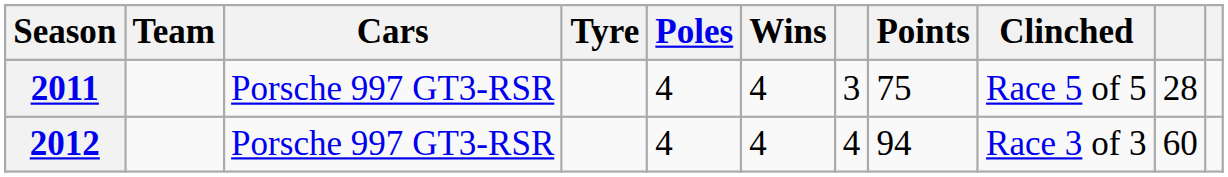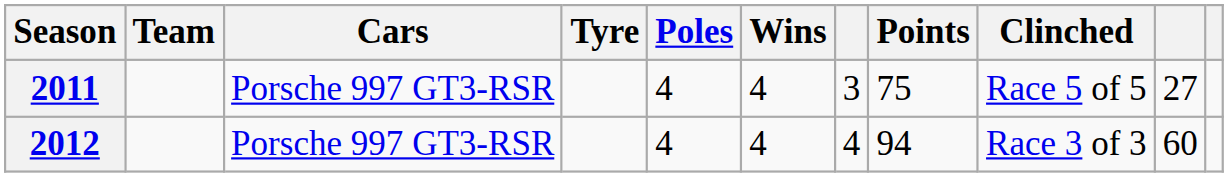 <table class="wikitable sortable plainrowheaders" ; text-align:center;">
 <tr>
 <th scope="col">Season</th>
 <th scope="col">Team</th>
 <th scope="col">Cars</th>
 <th scope="col">Tyre</th>
 <th scope="col"><a href='#'>Poles</a></th>
 <th scope="col">Wins</th>
 <th scope="col"></th>
 <th scope="col">Points</th>
 <th scope="col">Clinched</th>
 <th scope="col"></th>
 <th scope="col" class="unsortable"></th>
 </tr>
 <tr>
 <th scope="row" style="text-align: center;"><a href='#'>2011</a></th>
 <td></td>
 <td><a href='#'>Porsche 997 GT3-RSR</a></td>
 <td></td>
 <td>4</td>
 <td>4</td>
 <td>3</td>
 <td>75</td>
 <td><a href='#'>Race 5</a> of 5</td>
-<td>28</td>
+<td>27</td>
 <td style="text-align:center;"></td>
 </tr>
 <tr>
 <th scope="row" style="text-align: center;"><a href='#'>2012</a></th>
 <td></td>
 <td><a href='#'>Porsche 997 GT3-RSR</a></td>
 <td></td>
 <td>4</td>
 <td>4</td>
 <td>4</td>
 <td>94</td>
 <td><a href='#'>Race 3</a> of 3</td>
 <td>60</td>
 <td style="text-align:center;"></td>
 </tr>
 </table>
